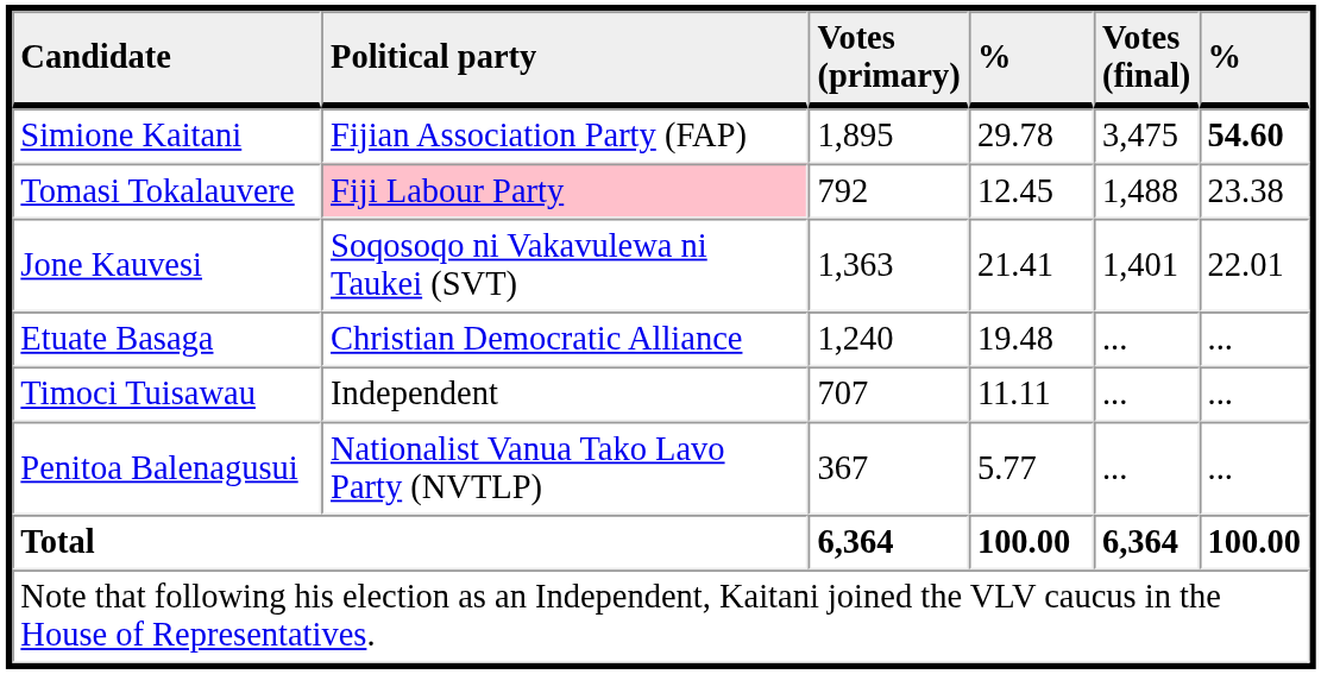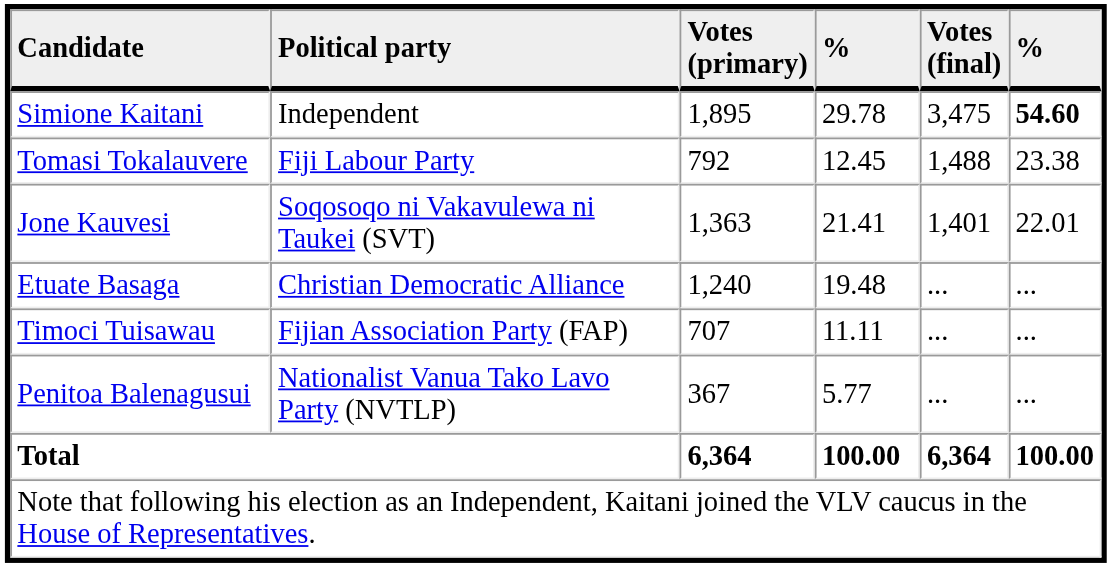 <table table width="70%" border="1" align="center" cellpadding=3 cellspacing=0 style="margin:5px; border:3px solid;">
 <tr>
 <td td width="27%" style="border-bottom:3px solid; background:#efefef;"><strong>Candidate</strong></td>
 <td td width="45%" style="border-bottom:3px solid; background:#efefef;"><strong>Political party</strong></td>
 <td td width="10%" style="border-bottom:3px solid; background:#efefef;"><strong>Votes<br>(primary)</strong></td>
 <td td width="10%" style="border-bottom:3px solid; background:#efefef;"><strong>%</strong></td>
 <td td width="4%" style="border-bottom:3px solid; background:#efefef;"><strong>Votes<br>(final)</strong></td>
 <td td width="4%" style="border-bottom:3px solid; background:#efefef;"><strong>%</strong></td>
 </tr>
 <tr>
 <td><a href='#'>Simione Kaitani</a></td>
-<td><a href='#'>Fijian Association Party</a> (FAP)</td>
+<td>Independent</td>
 <td>1,895</td>
 <td>29.78</td>
 <td>3,475</td>
 <td><strong>54.60</strong></td>
 </tr>
 <tr>
 <td><a href='#'>Tomasi Tokalauvere</a></td>
-<td style="background: pink;"><a href='#'>Fiji Labour Party</a></td>
+<td><a href='#'>Fiji Labour Party</a></td>
 <td>792</td>
 <td>12.45</td>
 <td>1,488</td>
 <td>23.38</td>
 </tr>
 <tr>
 <td><a href='#'>Jone Kauvesi</a></td>
 <td><a href='#'>Soqosoqo ni Vakavulewa ni Taukei</a> (SVT)</td>
 <td>1,363</td>
 <td>21.41</td>
 <td>1,401</td>
 <td>22.01</td>
 </tr>
 <tr>
 <td><a href='#'>Etuate Basaga</a></td>
 <td><a href='#'>Christian Democratic Alliance</a></td>
 <td>1,240</td>
 <td>19.48</td>
 <td>...</td>
 <td>...</td>
 </tr>
 <tr>
 <td><a href='#'>Timoci Tuisawau</a></td>
-<td>Independent</td>
+<td><a href='#'>Fijian Association Party</a> (FAP)</td>
 <td>707</td>
 <td>11.11</td>
 <td>...</td>
 <td>...</td>
 </tr>
 <tr>
 <td><a href='#'>Penitoa Balenagusui</a></td>
 <td><a href='#'>Nationalist Vanua Tako Lavo Party</a> (NVTLP)</td>
 <td>367</td>
 <td>5.77</td>
 <td>...</td>
 <td>...</td>
 </tr>
 <tr>
 <td colspan=2><strong>Total</strong></td>
 <td><strong>6,364</strong></td>
 <td><strong>100.00</strong></td>
 <td><strong>6,364</strong></td>
 <td><strong>100.00</strong></td>
 </tr>
 <tr>
 <td colspan=6>Note that following his election as an Independent, Kaitani joined the VLV caucus in the <a href='#'>House of Representatives</a>.</td>
 </tr>
 <tr>
 </tr>
 </table>
